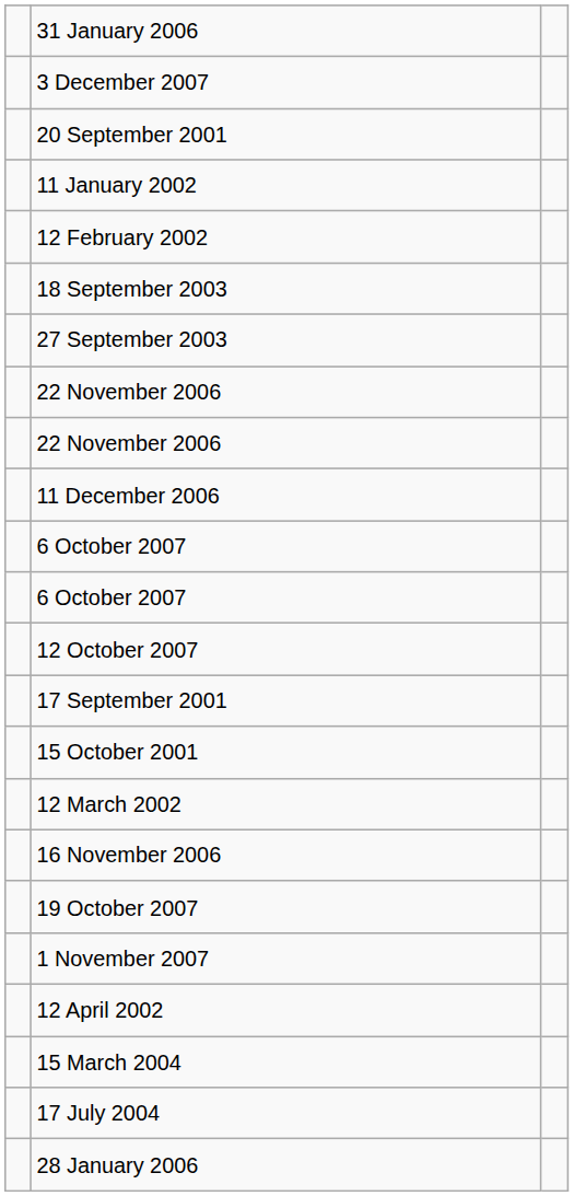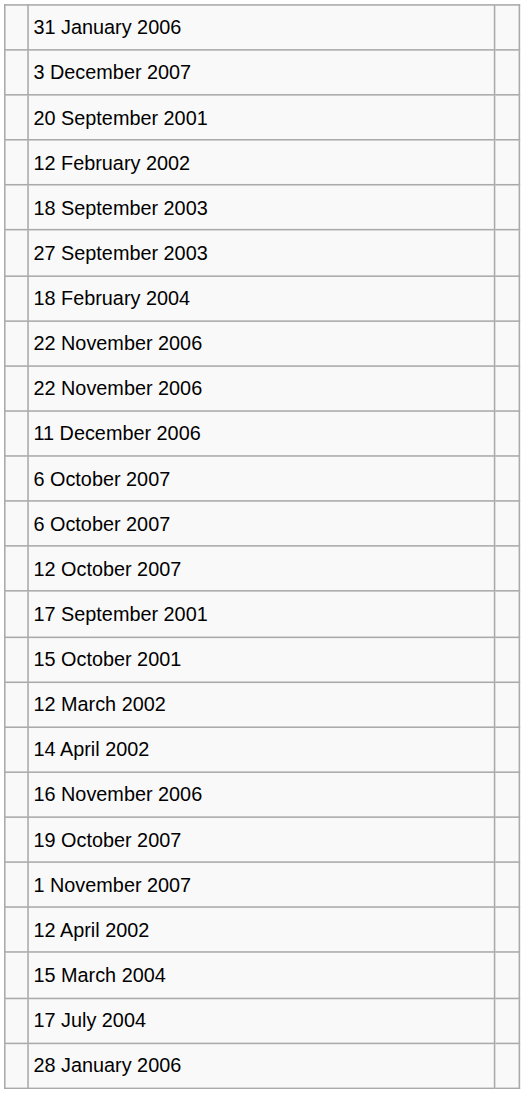 <table class="wikitable" style="font-size: 80%; float: left; width: 26em; margin-right: 1em; height: 700px">
 <tr>
 <td></td>
 <td>31 January 2006</td>
 <td></td>
 </tr>
 <tr>
 <td></td>
 <td>3 December 2007</td>
 <td></td>
 </tr>
 <tr>
 <td></td>
 <td>20 September 2001</td>
 <td></td>
 </tr>
 <tr>
 <td></td>
-<td>11 January 2002</td>
-<td></td>
-</tr>
-<tr>
-<td></td>
 <td>12 February 2002</td>
 <td></td>
 </tr>
 <tr>
 <td></td>
 <td>18 September 2003</td>
 <td></td>
 </tr>
 <tr>
 <td></td>
 <td>27 September 2003</td>
+<td></td>
+</tr>
+<tr>
+<td></td>
+<td>18 February 2004</td>
 <td></td>
 </tr>
 <tr>
 <td></td>
 <td>22 November 2006</td>
 <td></td>
 </tr>
 <tr>
 <td></td>
 <td>22 November 2006</td>
 <td></td>
 </tr>
 <tr>
 <td></td>
 <td>11 December 2006</td>
 <td></td>
 </tr>
 <tr>
 <td></td>
 <td>6 October 2007</td>
 <td></td>
 </tr>
 <tr>
 <td></td>
 <td>6 October 2007</td>
 <td></td>
 </tr>
 <tr>
 <td></td>
 <td>12 October 2007</td>
 <td></td>
 </tr>
 <tr>
 <td></td>
 <td>17 September 2001</td>
 <td></td>
 </tr>
 <tr>
 <td></td>
 <td>15 October 2001</td>
 <td></td>
 </tr>
 <tr>
 <td></td>
 <td>12 March 2002</td>
 <td></td>
 </tr>
 <tr>
 <td></td>
+<td>14 April 2002</td>
+<td></td>
+</tr>
+<tr>
+<td></td>
 <td>16 November 2006</td>
 <td></td>
 </tr>
 <tr>
 <td></td>
 <td>19 October 2007</td>
 <td></td>
 </tr>
 <tr>
 <td></td>
 <td>1 November 2007</td>
 <td></td>
 </tr>
 <tr>
 <td></td>
 <td>12 April 2002</td>
 <td></td>
 </tr>
 <tr>
 <td></td>
 <td>15 March 2004</td>
 <td></td>
 </tr>
 <tr>
 <td></td>
 <td>17 July 2004</td>
 <td></td>
 </tr>
 <tr>
 <td></td>
 <td>28 January 2006</td>
 <td></td>
 </tr>
 </table>
